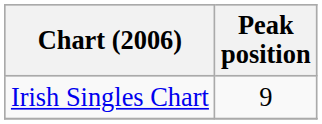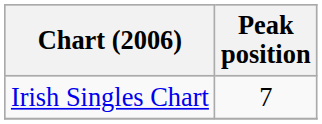 <table class="wikitable">
 <tr>
 <th>Chart (2006)</th>
 <th>Peak<br>position</th>
 </tr>
 <tr>
 <td><a href='#'>Irish Singles Chart</a></td>
-<td align=center>9</td>
+<td align=center>7</td>
 </tr>
 <tr>
 </tr>
 </table>
